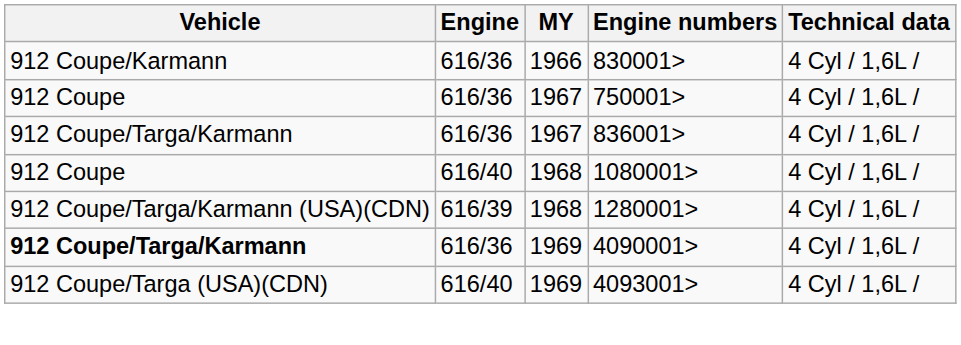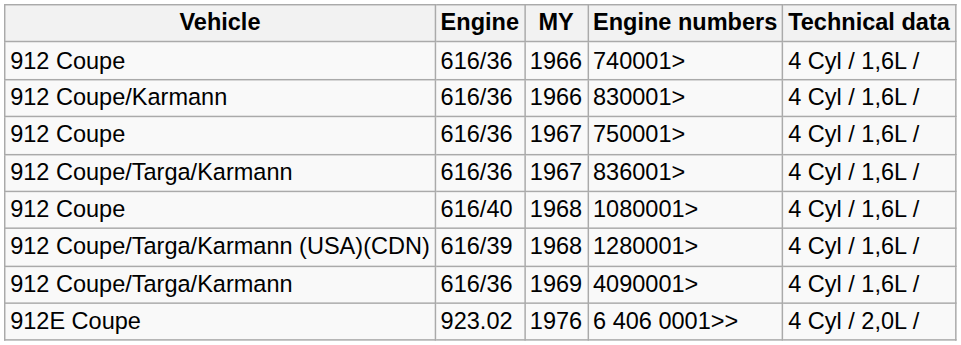 <table class="wikitable">
 <tr>
 <th>Vehicle</th>
 <th>Engine</th>
 <th>MY</th>
 <th>Engine numbers</th>
 <th>Technical data</th>
+</tr>
+<tr>
+<td>912 Coupe</td>
+<td>616/36</td>
+<td>1966</td>
+<td>740001></td>
+<td>4 Cyl / 1,6L / </td>
 </tr>
 <tr>
 <td>912 Coupe/Karmann</td>
 <td>616/36</td>
 <td>1966</td>
 <td>830001></td>
 <td>4 Cyl / 1,6L / </td>
 </tr>
 <tr>
 <td>912 Coupe</td>
 <td>616/36</td>
 <td>1967</td>
 <td>750001></td>
 <td>4 Cyl / 1,6L / </td>
 </tr>
 <tr>
 <td>912 Coupe/Targa/Karmann</td>
 <td>616/36</td>
 <td>1967</td>
 <td>836001></td>
 <td>4 Cyl / 1,6L / </td>
 </tr>
 <tr>
 <td>912 Coupe</td>
 <td>616/40</td>
 <td>1968</td>
 <td>1080001></td>
 <td>4 Cyl / 1,6L / </td>
 </tr>
 <tr>
 <td>912 Coupe/Targa/Karmann (USA)(CDN)</td>
 <td>616/39</td>
 <td>1968</td>
 <td>1280001></td>
 <td>4 Cyl / 1,6L / </td>
 </tr>
 <tr>
-<td><strong>912 Coupe/Targa/Karmann</strong></td>
+<td>912 Coupe/Targa/Karmann</td>
 <td>616/36</td>
 <td>1969</td>
 <td>4090001></td>
 <td>4 Cyl / 1,6L / </td>
 </tr>
 <tr>
-<td>912 Coupe/Targa (USA)(CDN)</td>
-<td>616/40</td>
-<td>1969</td>
-<td>4093001></td>
-<td>4 Cyl / 1,6L / </td>
+<td>912E Coupe</td>
+<td>923.02</td>
+<td>1976</td>
+<td>6 406 0001>></td>
+<td>4 Cyl / 2,0L / </td>
 </tr>
 </table>
